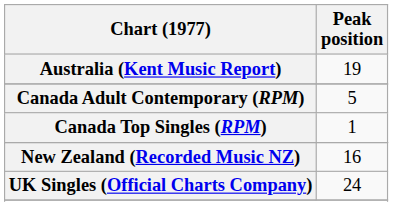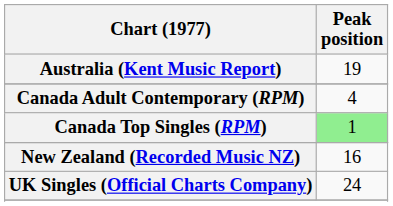 <table class="wikitable sortable plainrowheaders" style="text-align:center;">
 <tr>
 <th>Chart (1977)</th>
 <th>Peak<br>position</th>
 </tr>
 <tr>
 <th scope="row">Australia (<a href='#'>Kent Music Report</a>)</th>
 <td>19</td>
 </tr>
 <tr>
 </tr>
 <tr>
 </tr>
 <tr>
 <th scope="row">Canada Adult Contemporary (<em>RPM</em>)</th>
-<td>5</td>
+<td>4</td>
 </tr>
 <tr>
 <th scope="row">Canada Top Singles (<em><a href='#'>RPM</a></em>)</th>
-<td>1</td>
+<td style="background: lightgreen;">1</td>
 </tr>
 <tr>
 </tr>
 <tr>
 </tr>
 <tr>
 <th scope="row">New Zealand (<a href='#'>Recorded Music NZ</a>)</th>
 <td>16</td>
 </tr>
 <tr>
 <th scope="row">UK Singles (<a href='#'>Official Charts Company</a>)</th>
 <td>24</td>
 </tr>
 <tr>
 </tr>
 <tr>
 </tr>
 <tr>
 </tr>
 </table>
